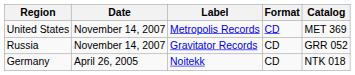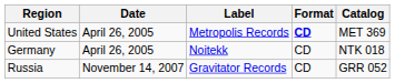 <table class="wikitable">
 <tr>
 <th>Region</th>
 <th>Date</th>
 <th>Label</th>
 <th>Format</th>
 <th>Catalog</th>
 </tr>
 <tr>
 <td>United States</td>
-<td>November 14, 2007</td>
+<td>April 26, 2005</td>
 <td><a href='#'>Metropolis Records</a></td>
-<td><a href='#'>CD</a></td>
+<td><strong><a href='#'>CD</a></strong></td>
 <td>MET 369</td>
+</tr>
+<tr>
+<td>Germany</td>
+<td>April 26, 2005</td>
+<td><a href='#'>Noitekk</a></td>
+<td>CD</td>
+<td>NTK 018</td>
 </tr>
 <tr>
 <td>Russia</td>
 <td>November 14, 2007</td>
 <td><a href='#'>Gravitator Records</a></td>
 <td>CD</td>
 <td>GRR 052</td>
 </tr>
-<tr>
-<td>Germany</td>
-<td>April 26, 2005</td>
-<td><a href='#'>Noitekk</a></td>
-<td>CD</td>
-<td>NTK 018</td>
-</tr>
 </table>
